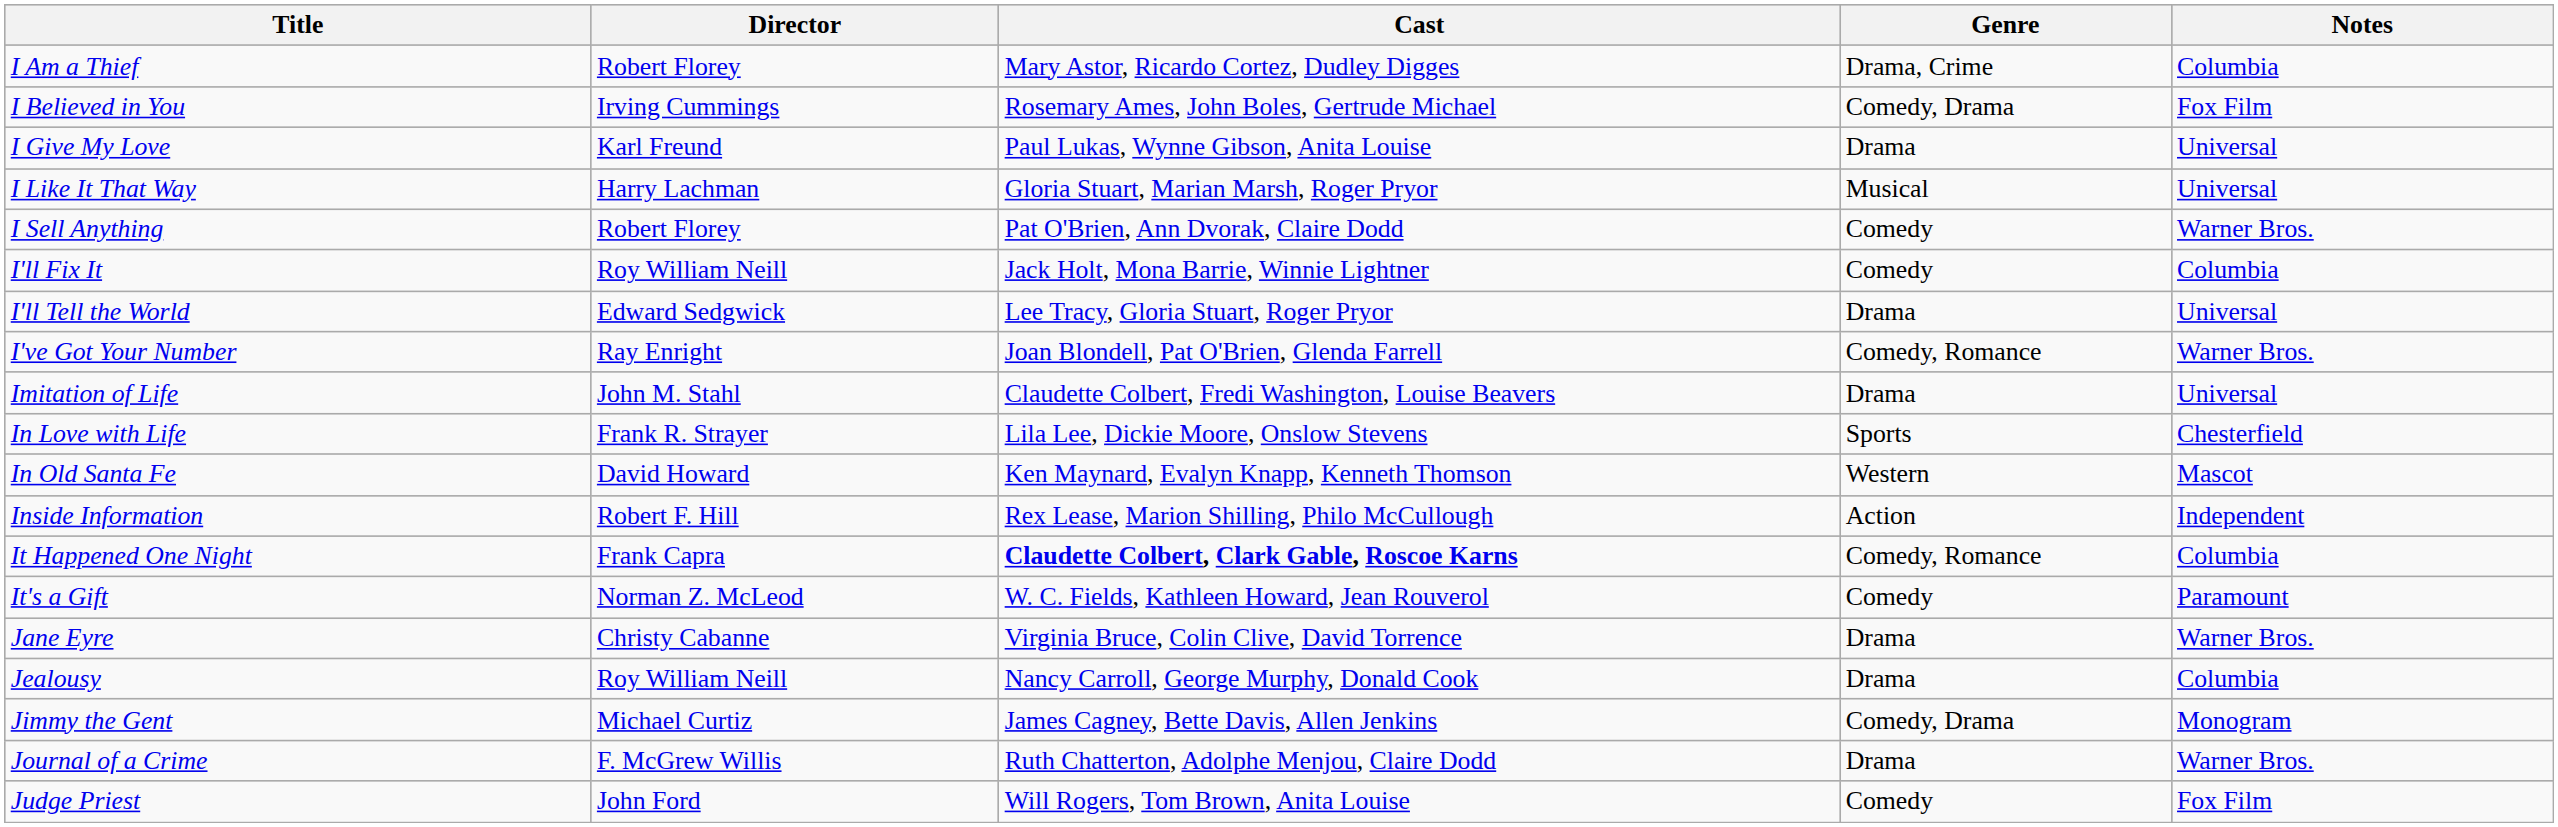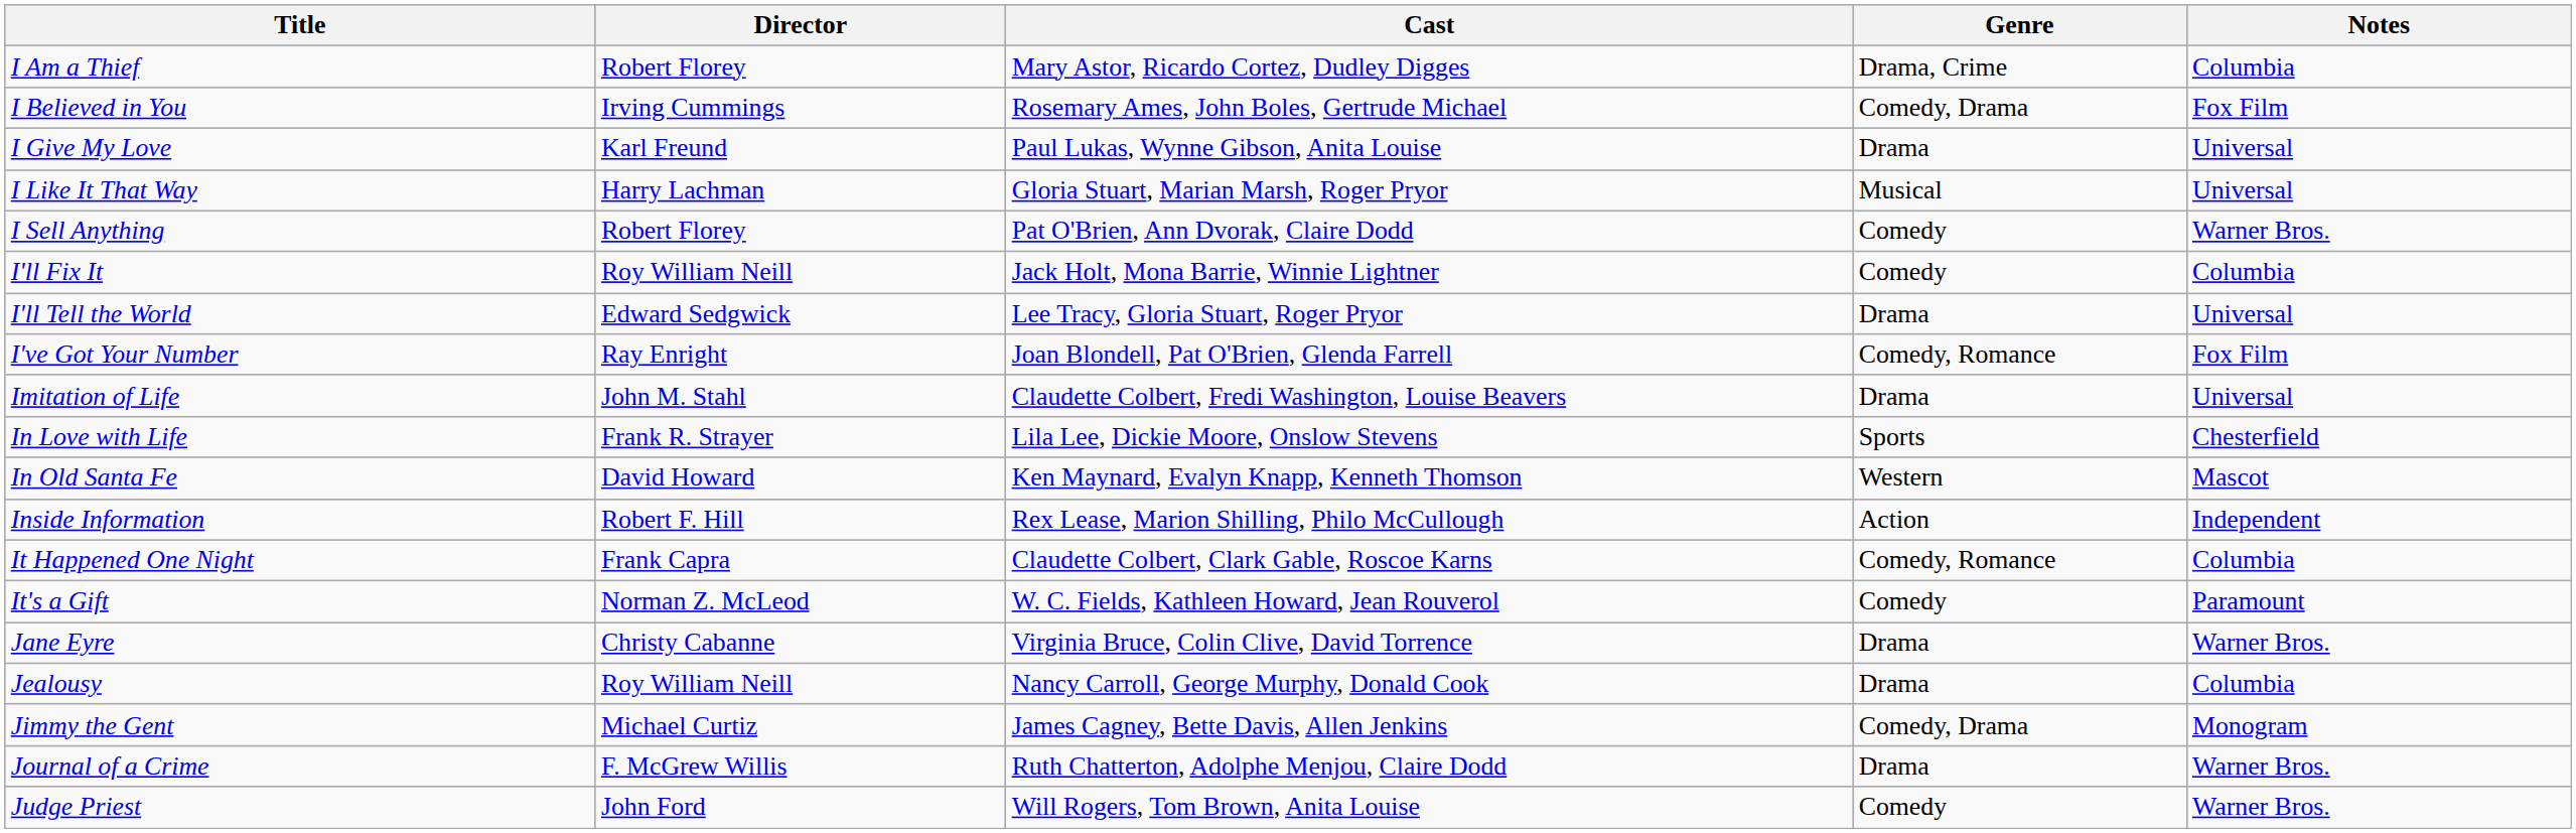 <table class="wikitable" style="width:100%;">
 <tr>
 <th style="width:23%;">Title</th>
 <th style="width:16%;">Director</th>
 <th style="width:33%;">Cast</th>
 <th style="width:13%;">Genre</th>
 <th style="width:15%;">Notes</th>
 </tr>
 <tr>
 <td><em><a href='#'>I Am a Thief</a></em></td>
 <td><a href='#'>Robert Florey</a></td>
 <td><a href='#'>Mary Astor</a>, <a href='#'>Ricardo Cortez</a>, <a href='#'>Dudley Digges</a></td>
 <td>Drama, Crime</td>
 <td><a href='#'>Columbia</a></td>
 </tr>
 <tr>
 <td><em><a href='#'>I Believed in You</a></em></td>
 <td><a href='#'>Irving Cummings</a></td>
 <td><a href='#'>Rosemary Ames</a>, <a href='#'>John Boles</a>, <a href='#'>Gertrude Michael</a></td>
 <td>Comedy, Drama</td>
 <td><a href='#'>Fox Film</a></td>
 </tr>
 <tr>
 <td><em><a href='#'>I Give My Love</a></em></td>
 <td><a href='#'>Karl Freund</a></td>
 <td><a href='#'>Paul Lukas</a>, <a href='#'>Wynne Gibson</a>, <a href='#'>Anita Louise</a></td>
 <td>Drama</td>
 <td><a href='#'>Universal</a></td>
 </tr>
 <tr>
 <td><em><a href='#'>I Like It That Way</a></em></td>
 <td><a href='#'>Harry Lachman</a></td>
 <td><a href='#'>Gloria Stuart</a>, <a href='#'>Marian Marsh</a>, <a href='#'>Roger Pryor</a></td>
 <td>Musical</td>
 <td><a href='#'>Universal</a></td>
 </tr>
 <tr>
 <td><em><a href='#'>I Sell Anything</a></em></td>
 <td><a href='#'>Robert Florey</a></td>
 <td><a href='#'>Pat O'Brien</a>, <a href='#'>Ann Dvorak</a>, <a href='#'>Claire Dodd</a></td>
 <td>Comedy</td>
 <td><a href='#'>Warner Bros.</a></td>
 </tr>
 <tr>
 <td><em><a href='#'>I'll Fix It</a></em></td>
 <td><a href='#'>Roy William Neill</a></td>
 <td><a href='#'>Jack Holt</a>, <a href='#'>Mona Barrie</a>, <a href='#'>Winnie Lightner</a></td>
 <td>Comedy</td>
 <td><a href='#'>Columbia</a></td>
 </tr>
 <tr>
 <td><em><a href='#'>I'll Tell the World</a></em></td>
 <td><a href='#'>Edward Sedgwick</a></td>
 <td><a href='#'>Lee Tracy</a>, <a href='#'>Gloria Stuart</a>, <a href='#'>Roger Pryor</a></td>
 <td>Drama</td>
 <td><a href='#'>Universal</a></td>
 </tr>
 <tr>
 <td><em><a href='#'>I've Got Your Number</a></em></td>
 <td><a href='#'>Ray Enright</a></td>
 <td><a href='#'>Joan Blondell</a>, <a href='#'>Pat O'Brien</a>, <a href='#'>Glenda Farrell</a></td>
 <td>Comedy, Romance</td>
-<td><a href='#'>Warner Bros.</a></td>
+<td><a href='#'>Fox Film</a></td>
 </tr>
 <tr>
 <td><em><a href='#'>Imitation of Life</a></em></td>
 <td><a href='#'>John M. Stahl</a></td>
 <td><a href='#'>Claudette Colbert</a>, <a href='#'>Fredi Washington</a>, <a href='#'>Louise Beavers</a></td>
 <td>Drama</td>
 <td><a href='#'>Universal</a></td>
 </tr>
 <tr>
 <td><em><a href='#'>In Love with Life</a></em></td>
 <td><a href='#'>Frank R. Strayer</a></td>
 <td><a href='#'>Lila Lee</a>, <a href='#'>Dickie Moore</a>, <a href='#'>Onslow Stevens</a></td>
 <td>Sports</td>
 <td><a href='#'>Chesterfield</a></td>
 </tr>
 <tr>
 <td><em><a href='#'>In Old Santa Fe</a></em></td>
 <td><a href='#'>David Howard</a></td>
 <td><a href='#'>Ken Maynard</a>, <a href='#'>Evalyn Knapp</a>, <a href='#'>Kenneth Thomson</a></td>
 <td>Western</td>
 <td><a href='#'>Mascot</a></td>
 </tr>
 <tr>
 <td><em><a href='#'>Inside Information</a></em></td>
 <td><a href='#'>Robert F. Hill</a></td>
 <td><a href='#'>Rex Lease</a>, <a href='#'>Marion Shilling</a>, <a href='#'>Philo McCullough</a></td>
 <td>Action</td>
 <td><a href='#'>Independent</a></td>
 </tr>
 <tr>
 <td><em><a href='#'>It Happened One Night</a></em></td>
 <td><a href='#'>Frank Capra</a></td>
-<td><strong><a href='#'>Claudette Colbert</a>, <a href='#'>Clark Gable</a>, <a href='#'>Roscoe Karns</a></strong></td>
+<td><a href='#'>Claudette Colbert</a>, <a href='#'>Clark Gable</a>, <a href='#'>Roscoe Karns</a></td>
 <td>Comedy, Romance</td>
 <td><a href='#'>Columbia</a></td>
 </tr>
 <tr>
 <td><em><a href='#'>It's a Gift</a></em></td>
 <td><a href='#'>Norman Z. McLeod</a></td>
 <td><a href='#'>W. C. Fields</a>, <a href='#'>Kathleen Howard</a>, <a href='#'>Jean Rouverol</a></td>
 <td>Comedy</td>
 <td><a href='#'>Paramount</a></td>
 </tr>
 <tr>
 <td><em><a href='#'>Jane Eyre</a></em></td>
 <td><a href='#'>Christy Cabanne</a></td>
 <td><a href='#'>Virginia Bruce</a>, <a href='#'>Colin Clive</a>, <a href='#'>David Torrence</a></td>
 <td>Drama</td>
 <td><a href='#'>Warner Bros.</a></td>
 </tr>
 <tr>
 <td><em><a href='#'>Jealousy</a></em></td>
 <td><a href='#'>Roy William Neill</a></td>
 <td><a href='#'>Nancy Carroll</a>, <a href='#'>George Murphy</a>, <a href='#'>Donald Cook</a></td>
 <td>Drama</td>
 <td><a href='#'>Columbia</a></td>
 </tr>
 <tr>
 <td><em><a href='#'>Jimmy the Gent</a></em></td>
 <td><a href='#'>Michael Curtiz</a></td>
 <td><a href='#'>James Cagney</a>, <a href='#'>Bette Davis</a>, <a href='#'>Allen Jenkins</a></td>
 <td>Comedy, Drama</td>
 <td><a href='#'>Monogram</a></td>
 </tr>
 <tr>
 <td><em><a href='#'>Journal of a Crime</a></em></td>
 <td><a href='#'>F. McGrew Willis</a></td>
 <td><a href='#'>Ruth Chatterton</a>, <a href='#'>Adolphe Menjou</a>, <a href='#'>Claire Dodd</a></td>
 <td>Drama</td>
 <td><a href='#'>Warner Bros.</a></td>
 </tr>
 <tr>
 <td><em><a href='#'>Judge Priest</a></em></td>
 <td><a href='#'>John Ford</a></td>
 <td><a href='#'>Will Rogers</a>, <a href='#'>Tom Brown</a>, <a href='#'>Anita Louise</a></td>
 <td>Comedy</td>
-<td><a href='#'>Fox Film</a></td>
+<td><a href='#'>Warner Bros.</a></td>
 </tr>
 <tr>
 </tr>
 </table>
